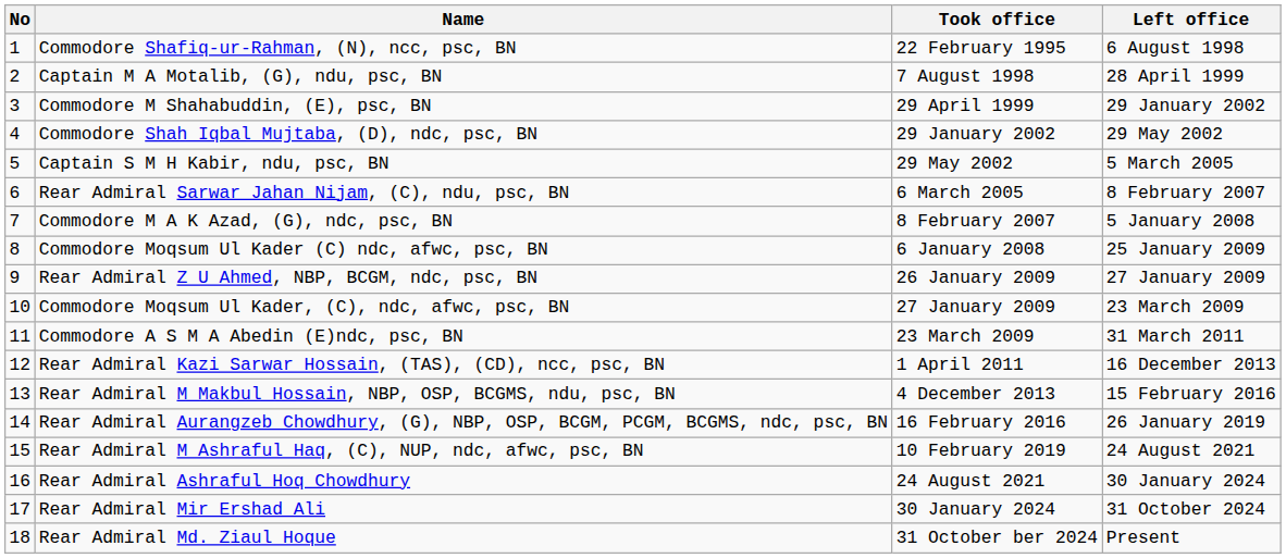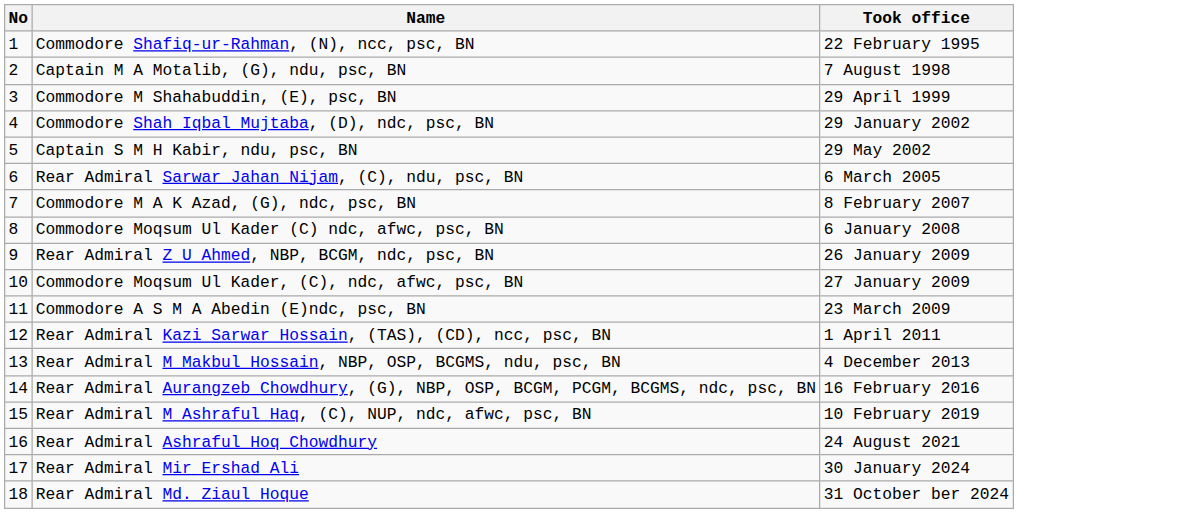 <table class="wikitable sortable">
 <tr>
 <th>No</th>
 <th>Name</th>
 <th>Took office</th>
-<th>Left office</th>
 </tr>
 <tr>
 <td>1</td>
 <td>Commodore <a href='#'>Shafiq-ur-Rahman</a>, (N), ncc, psc, BN</td>
 <td>22 February 1995</td>
-<td>6 August 1998</td>
 </tr>
 <tr>
 <td>2</td>
 <td>Captain M A Motalib, (G), ndu, psc, BN</td>
 <td>7 August 1998</td>
-<td>28 April 1999</td>
 </tr>
 <tr>
 <td>3</td>
 <td>Commodore M Shahabuddin, (E), psc, BN</td>
 <td>29 April 1999</td>
-<td>29 January 2002</td>
 </tr>
 <tr>
 <td>4</td>
 <td>Commodore <a href='#'>Shah Iqbal Mujtaba</a>, (D), ndc, psc, BN</td>
 <td>29 January 2002</td>
-<td>29 May 2002</td>
 </tr>
 <tr>
 <td>5</td>
 <td>Captain S M H Kabir, ndu, psc, BN</td>
 <td>29 May 2002</td>
-<td>5 March 2005</td>
 </tr>
 <tr>
 <td>6</td>
 <td>Rear Admiral <a href='#'>Sarwar Jahan Nijam</a>, (C), ndu, psc, BN</td>
 <td>6 March 2005</td>
-<td>8 February 2007</td>
 </tr>
 <tr>
 <td>7</td>
 <td>Commodore M A K Azad, (G), ndc, psc, BN</td>
 <td>8 February 2007</td>
-<td>5 January 2008</td>
 </tr>
 <tr>
 <td>8</td>
 <td>Commodore Moqsum Ul Kader (C) ndc, afwc, psc, BN</td>
 <td>6 January 2008</td>
-<td>25 January 2009</td>
 </tr>
 <tr>
 <td>9</td>
 <td>Rear Admiral <a href='#'>Z U Ahmed</a>, NBP, BCGM, ndc, psc, BN</td>
 <td>26 January 2009</td>
-<td>27 January 2009</td>
 </tr>
 <tr>
 <td>10</td>
 <td>Commodore Moqsum Ul Kader, (C), ndc, afwc, psc, BN</td>
 <td>27 January 2009</td>
-<td>23 March 2009</td>
 </tr>
 <tr>
 <td>11</td>
 <td>Commodore A S M A Abedin (E)ndc, psc, BN</td>
 <td>23 March 2009</td>
-<td>31 March 2011</td>
 </tr>
 <tr>
 <td>12</td>
 <td>Rear Admiral <a href='#'>Kazi Sarwar Hossain</a>, (TAS), (CD), ncc, psc, BN</td>
 <td>1 April 2011</td>
-<td>16 December 2013</td>
 </tr>
 <tr>
 <td>13</td>
 <td>Rear Admiral <a href='#'>M Makbul Hossain</a>, NBP, OSP, BCGMS, ndu, psc, BN</td>
 <td>4 December 2013</td>
-<td>15 February 2016</td>
 </tr>
 <tr>
 <td>14</td>
 <td>Rear Admiral <a href='#'>Aurangzeb Chowdhury</a>, (G), NBP, OSP, BCGM, PCGM, BCGMS, ndc, psc, BN</td>
 <td>16 February 2016</td>
-<td>26 January 2019</td>
 </tr>
 <tr>
 <td>15</td>
 <td>Rear Admiral <a href='#'>M Ashraful Haq</a>, (C), NUP, ndc, afwc, psc, BN</td>
 <td>10 February 2019</td>
-<td>24 August 2021</td>
 </tr>
 <tr>
 <td>16</td>
 <td>Rear Admiral <a href='#'>Ashraful Hoq Chowdhury</a></td>
 <td>24 August 2021</td>
-<td>30 January 2024</td>
 </tr>
 <tr>
 <td>17</td>
 <td>Rear Admiral <a href='#'>Mir Ershad Ali</a></td>
 <td>30 January 2024</td>
-<td>31 October 2024</td>
 </tr>
 <tr>
 <td>18</td>
 <td>Rear Admiral <a href='#'>Md. Ziaul Hoque</a></td>
 <td>31 October ber 2024</td>
-<td>Present</td>
 </tr>
 </table>
